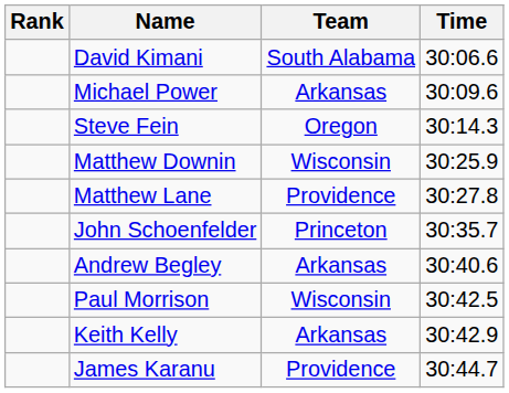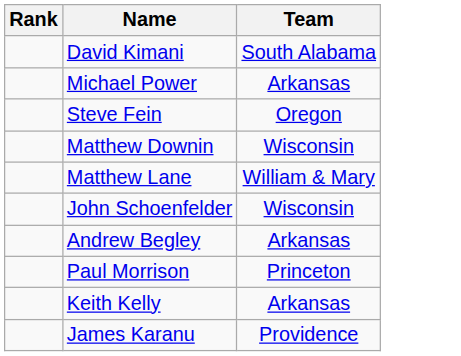 <table class="wikitable sortable" style="text-align:center">
 <tr>
 <th>Rank</th>
 <th>Name</th>
 <th>Team</th>
-<th>Time</th>
 </tr>
 <tr>
 <td></td>
 <td align=left> <a href='#'>David Kimani</a></td>
 <td><a href='#'>South Alabama</a></td>
-<td>30:06.6</td>
 </tr>
 <tr>
 <td></td>
 <td align=left> <a href='#'>Michael Power</a></td>
 <td><a href='#'>Arkansas</a></td>
-<td>30:09.6</td>
 </tr>
 <tr>
 <td></td>
 <td align=left> <a href='#'>Steve Fein</a></td>
 <td><a href='#'>Oregon</a></td>
-<td>30:14.3</td>
 </tr>
 <tr>
 <td></td>
 <td align=left> <a href='#'>Matthew Downin</a></td>
 <td><a href='#'>Wisconsin</a></td>
-<td>30:25.9</td>
 </tr>
 <tr>
 <td></td>
 <td align=left> <a href='#'>Matthew Lane</a></td>
-<td><a href='#'>Providence</a></td>
-<td>30:27.8</td>
+<td><a href='#'>William & Mary</a></td>
 </tr>
 <tr>
 <td></td>
 <td align=left> <a href='#'>John Schoenfelder</a></td>
-<td><a href='#'>Princeton</a></td>
-<td>30:35.7</td>
+<td><a href='#'>Wisconsin</a></td>
 </tr>
 <tr>
 <td></td>
 <td align=left> <a href='#'>Andrew Begley</a></td>
 <td><a href='#'>Arkansas</a></td>
-<td>30:40.6</td>
 </tr>
 <tr>
 <td></td>
 <td align=left> <a href='#'>Paul Morrison</a></td>
-<td><a href='#'>Wisconsin</a></td>
-<td>30:42.5</td>
+<td><a href='#'>Princeton</a></td>
 </tr>
 <tr>
 <td></td>
 <td align=left> <a href='#'>Keith Kelly</a></td>
 <td><a href='#'>Arkansas</a></td>
-<td>30:42.9</td>
 </tr>
 <tr>
 <td></td>
 <td align=left> <a href='#'>James Karanu</a></td>
 <td><a href='#'>Providence</a></td>
-<td>30:44.7</td>
 </tr>
 </table>
